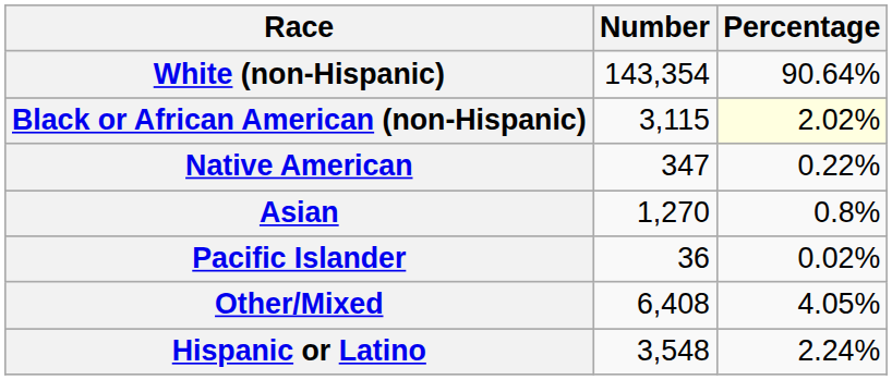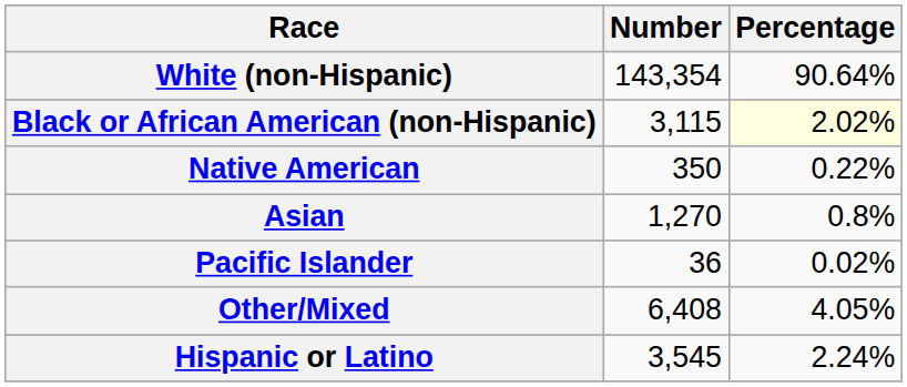 <table class="wikitable" style="text-align:right">
 <tr>
 <th scope="col">Race</th>
 <th scope="col">Number</th>
 <th scope="col">Percentage</th>
 </tr>
 <tr>
 <th scope="row"><a href='#'>White</a> (non-Hispanic)</th>
 <td>143,354</td>
 <td>90.64%</td>
 </tr>
 <tr>
 <th scope="row"><a href='#'>Black or African American</a> (non-Hispanic)</th>
 <td>3,115</td>
 <td style="background: lightyellow;">2.02%</td>
 </tr>
 <tr>
 <th scope="row"><a href='#'>Native American</a></th>
-<td>347</td>
+<td>350</td>
 <td>0.22%</td>
 </tr>
 <tr>
 <th scope="row"><a href='#'>Asian</a></th>
 <td>1,270</td>
 <td>0.8%</td>
 </tr>
 <tr>
 <th scope="row"><a href='#'>Pacific Islander</a></th>
 <td>36</td>
 <td>0.02%</td>
 </tr>
 <tr>
 <th scope="row"><a href='#'>Other/Mixed</a></th>
 <td>6,408</td>
 <td>4.05%</td>
 </tr>
 <tr>
 <th scope="row"><a href='#'>Hispanic</a> or <a href='#'>Latino</a></th>
-<td>3,548</td>
+<td>3,545</td>
 <td>2.24%</td>
 </tr>
 </table>
